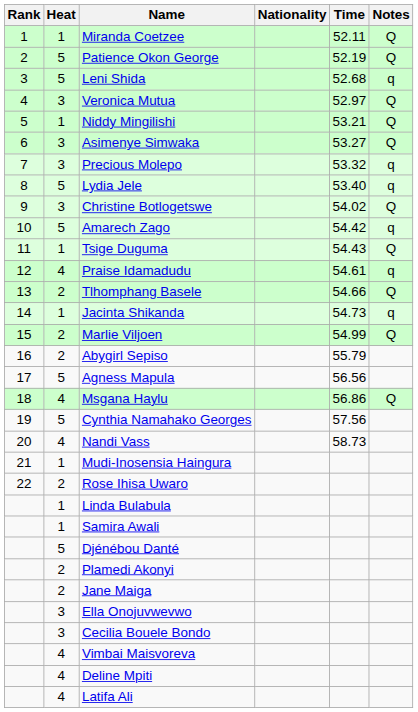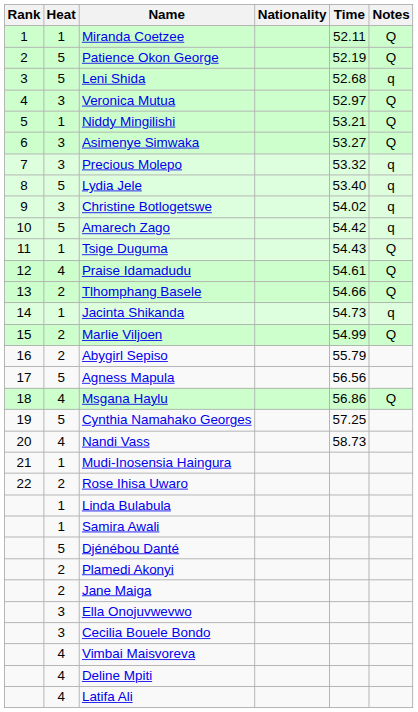 <table class="wikitable sortable" style="text-align:center">
 <tr>
 <th>Rank</th>
 <th>Heat</th>
 <th>Name</th>
 <th>Nationality</th>
 <th>Time</th>
 <th>Notes</th>
 </tr>
 <tr bgcolor=ccffcc>
 <td>1</td>
 <td>1</td>
 <td align=left><a href='#'>Miranda Coetzee</a></td>
 <td align=left></td>
 <td>52.11</td>
 <td>Q</td>
 </tr>
 <tr bgcolor=ccffcc>
 <td>2</td>
 <td>5</td>
 <td align=left><a href='#'>Patience Okon George</a></td>
 <td align=left></td>
 <td>52.19</td>
 <td>Q</td>
 </tr>
 <tr bgcolor=ccffcc>
 <td>3</td>
 <td>5</td>
 <td align=left><a href='#'>Leni Shida</a></td>
 <td align=left></td>
 <td>52.68</td>
 <td>q</td>
 </tr>
 <tr bgcolor=ccffcc>
 <td>4</td>
 <td>3</td>
 <td align=left><a href='#'>Veronica Mutua</a></td>
 <td align=left></td>
 <td>52.97</td>
 <td>Q</td>
 </tr>
 <tr bgcolor=ccffcc>
 <td>5</td>
 <td>1</td>
 <td align=left><a href='#'>Niddy Mingilishi</a></td>
 <td align=left></td>
 <td>53.21</td>
 <td>Q</td>
 </tr>
 <tr bgcolor=ccffcc>
 <td>6</td>
 <td>3</td>
 <td align=left><a href='#'>Asimenye Simwaka</a></td>
 <td align=left></td>
 <td>53.27</td>
 <td>Q</td>
 </tr>
 <tr bgcolor=ddffdd>
 <td>7</td>
 <td>3</td>
 <td align=left><a href='#'>Precious Molepo</a></td>
 <td align=left></td>
 <td>53.32</td>
 <td>q</td>
 </tr>
 <tr bgcolor=ddffdd>
 <td>8</td>
 <td>5</td>
 <td align=left><a href='#'>Lydia Jele</a></td>
 <td align=left></td>
 <td>53.40</td>
 <td>q</td>
 </tr>
 <tr bgcolor=ddffdd>
 <td>9</td>
 <td>3</td>
 <td align=left><a href='#'>Christine Botlogetswe</a></td>
 <td align=left></td>
 <td>54.02</td>
-<td>Q</td>
+<td>q</td>
 </tr>
 <tr bgcolor=ddffdd>
 <td>10</td>
 <td>5</td>
 <td align=left><a href='#'>Amarech Zago</a></td>
 <td align=left></td>
 <td>54.42</td>
 <td>q</td>
 </tr>
 <tr bgcolor=ddffdd>
 <td>11</td>
 <td>1</td>
 <td align=left><a href='#'>Tsige Duguma</a></td>
 <td align=left></td>
 <td>54.43</td>
 <td>Q</td>
 </tr>
 <tr bgcolor=ccffcc>
 <td>12</td>
 <td>4</td>
 <td align=left><a href='#'>Praise Idamadudu</a></td>
 <td align=left></td>
 <td>54.61</td>
-<td>q</td>
+<td>Q</td>
 </tr>
 <tr bgcolor=ccffcc>
 <td>13</td>
 <td>2</td>
 <td align=left><a href='#'>Tlhomphang Basele</a></td>
 <td align=left></td>
 <td>54.66</td>
 <td>Q</td>
 </tr>
 <tr bgcolor=ddffdd>
 <td>14</td>
 <td>1</td>
 <td align=left><a href='#'>Jacinta Shikanda</a></td>
 <td align=left></td>
 <td>54.73</td>
 <td>q</td>
 </tr>
 <tr bgcolor=ccffcc>
 <td>15</td>
 <td>2</td>
 <td align=left><a href='#'>Marlie Viljoen</a></td>
 <td align=left></td>
 <td>54.99</td>
 <td>Q</td>
 </tr>
 <tr>
 <td>16</td>
 <td>2</td>
 <td align=left><a href='#'>Abygirl Sepiso</a></td>
 <td align=left></td>
 <td>55.79</td>
 <td></td>
 </tr>
 <tr>
 <td>17</td>
 <td>5</td>
 <td align=left><a href='#'>Agness Mapula</a></td>
 <td align=left></td>
 <td>56.56</td>
 <td></td>
 </tr>
 <tr bgcolor=ccffcc>
 <td>18</td>
 <td>4</td>
 <td align=left><a href='#'>Msgana Haylu</a></td>
 <td align=left></td>
 <td>56.86</td>
 <td>Q</td>
 </tr>
 <tr>
 <td>19</td>
 <td>5</td>
 <td align=left><a href='#'>Cynthia Namahako Georges</a></td>
 <td align=left></td>
-<td>57.56</td>
+<td>57.25</td>
 <td></td>
 </tr>
 <tr>
 <td>20</td>
 <td>4</td>
 <td align=left><a href='#'>Nandi Vass</a></td>
 <td align=left></td>
 <td>58.73</td>
 <td></td>
 </tr>
 <tr>
 <td>21</td>
 <td>1</td>
 <td align=left><a href='#'>Mudi-Inosensia Haingura</a></td>
 <td align=left></td>
 <td></td>
 <td></td>
 </tr>
 <tr>
 <td>22</td>
 <td>2</td>
 <td align=left><a href='#'>Rose Ihisa Uwaro</a></td>
 <td align=left></td>
 <td></td>
 <td></td>
 </tr>
 <tr>
 <td></td>
 <td>1</td>
 <td align=left><a href='#'>Linda Bulabula</a></td>
 <td align=left></td>
 <td></td>
 <td></td>
 </tr>
 <tr>
 <td></td>
 <td>1</td>
 <td align=left><a href='#'>Samira Awali</a></td>
 <td align=left></td>
 <td></td>
 <td></td>
 </tr>
 <tr>
 <td></td>
 <td>5</td>
 <td align=left><a href='#'>Djénébou Danté</a></td>
 <td align=left></td>
 <td></td>
 <td></td>
 </tr>
 <tr>
 <td></td>
 <td>2</td>
 <td align=left><a href='#'>Plamedi Akonyi</a></td>
 <td align=left></td>
 <td></td>
 <td></td>
 </tr>
 <tr>
 <td></td>
 <td>2</td>
 <td align=left><a href='#'>Jane Maiga</a></td>
 <td align=left></td>
 <td></td>
 <td></td>
 </tr>
 <tr>
 <td></td>
 <td>3</td>
 <td align=left><a href='#'>Ella Onojuvwevwo</a></td>
 <td align=left></td>
 <td></td>
 <td></td>
 </tr>
 <tr>
 <td></td>
 <td>3</td>
 <td align=left><a href='#'>Cecilia Bouele Bondo</a></td>
 <td align=left></td>
 <td></td>
 <td></td>
 </tr>
 <tr>
 <td></td>
 <td>4</td>
 <td align=left><a href='#'>Vimbai Maisvoreva</a></td>
 <td align=left></td>
 <td></td>
 <td></td>
 </tr>
 <tr>
 <td></td>
 <td>4</td>
 <td align=left><a href='#'>Deline Mpiti</a></td>
 <td align=left></td>
 <td></td>
 <td></td>
 </tr>
 <tr>
 <td></td>
 <td>4</td>
 <td align=left><a href='#'>Latifa Ali</a></td>
 <td align=left></td>
 <td></td>
 <td></td>
 </tr>
 </table>
